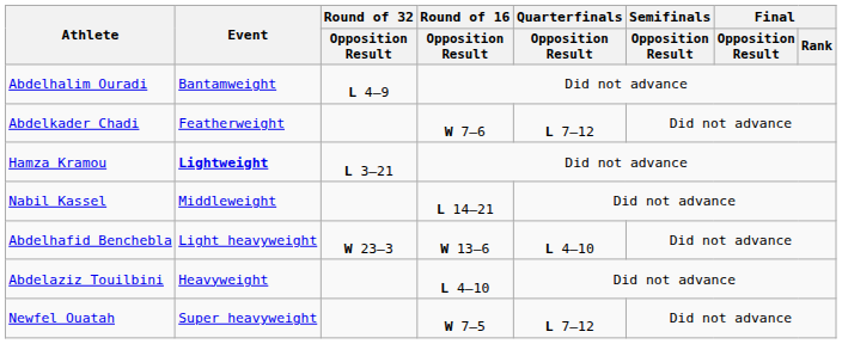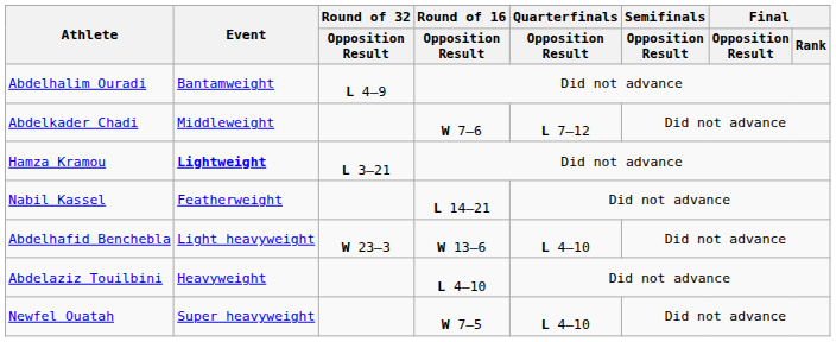 <table class="wikitable" style="font-size:90%">
 <tr>
 <th rowspan="2">Athlete</th>
 <th rowspan="2">Event</th>
 <th>Round of 32</th>
 <th>Round of 16</th>
 <th>Quarterfinals</th>
 <th>Semifinals</th>
 <th colspan=2>Final</th>
 </tr>
 <tr style="font-size:95%">
 <th>Opposition<br>Result</th>
 <th>Opposition<br>Result</th>
 <th>Opposition<br>Result</th>
 <th>Opposition<br>Result</th>
 <th>Opposition<br>Result</th>
 <th>Rank</th>
 </tr>
 <tr align=center>
 <td align=left><a href='#'>Abdelhalim Ouradi</a></td>
 <td align=left><a href='#'>Bantamweight</a></td>
 <td><br><strong>L</strong> 4–9</td>
 <td colspan=5>Did not advance</td>
 </tr>
 <tr align=center>
 <td align=left><a href='#'>Abdelkader Chadi</a></td>
-<td align=left><a href='#'>Featherweight</a></td>
+<td align=left><a href='#'>Middleweight</a></td>
 <td></td>
 <td><br><strong>W</strong> 7–6</td>
 <td><br><strong>L</strong> 7–12</td>
 <td colspan=3>Did not advance</td>
 </tr>
 <tr align=center>
 <td align=left><a href='#'>Hamza Kramou</a></td>
 <td align=left><strong><a href='#'>Lightweight</a></strong></td>
 <td><br><strong>L</strong> 3–21</td>
 <td colspan=5>Did not advance</td>
 </tr>
 <tr align=center>
 <td align=left><a href='#'>Nabil Kassel</a></td>
-<td align=left><a href='#'>Middleweight</a></td>
+<td align=left><a href='#'>Featherweight</a></td>
 <td></td>
 <td><br><strong>L</strong> 14–21</td>
 <td colspan=4>Did not advance</td>
 </tr>
 <tr align=center>
 <td align=left><a href='#'>Abdelhafid Benchebla</a></td>
 <td align=left><a href='#'>Light heavyweight</a></td>
 <td><br><strong>W</strong> 23–3</td>
 <td><br><strong>W</strong> 13–6</td>
 <td><br><strong>L</strong> 4–10</td>
 <td colspan=3>Did not advance</td>
 </tr>
 <tr align=center>
 <td align=left><a href='#'>Abdelaziz Touilbini</a></td>
 <td align=left><a href='#'>Heavyweight</a></td>
 <td></td>
 <td><br><strong>L</strong> 4–10</td>
 <td colspan=4>Did not advance</td>
 </tr>
 <tr align=center>
 <td align=left><a href='#'>Newfel Ouatah</a></td>
 <td align=left><a href='#'>Super heavyweight</a></td>
 <td></td>
 <td><br><strong>W</strong> 7–5</td>
-<td><br><strong>L</strong> 7–12</td>
+<td><br><strong>L</strong> 4–10</td>
 <td colspan=3>Did not advance</td>
 </tr>
 </table>
